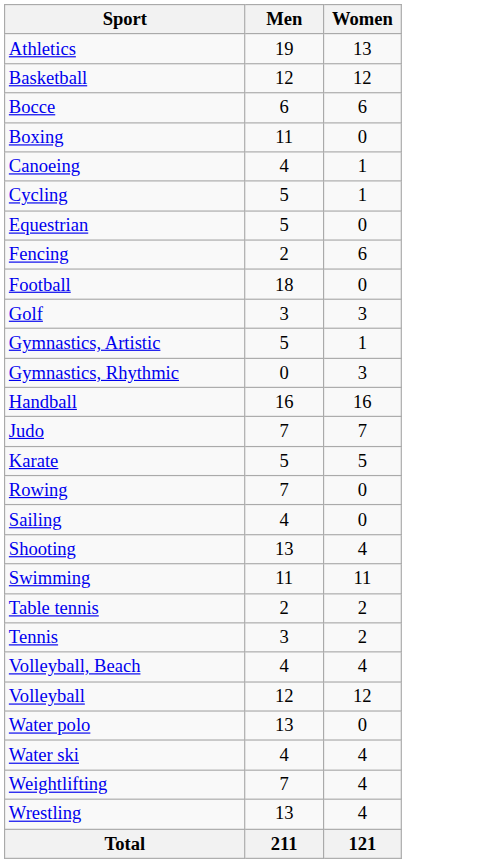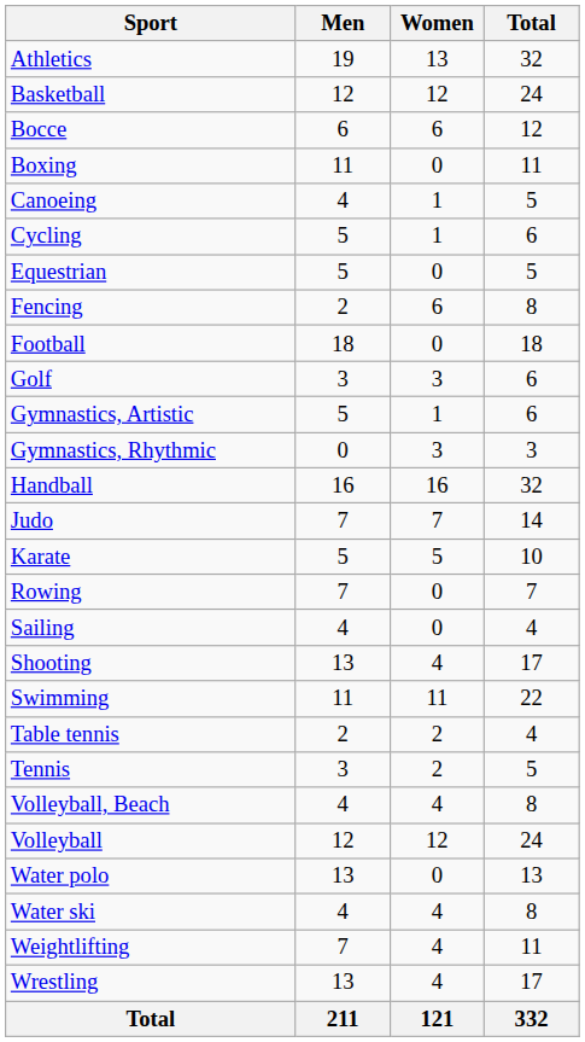 <table class="wikitable" style="text-align:center;">
 <tr>
 <th width=200>Sport</th>
 <th width=60>Men</th>
 <th width=60>Women</th>
+<th width=60>Total</th>
 </tr>
 <tr>
 <td align=left><a href='#'>Athletics</a></td>
 <td>19</td>
 <td>13</td>
+<td>32</td>
 </tr>
 <tr>
 <td align=left><a href='#'>Basketball</a></td>
 <td>12</td>
 <td>12</td>
+<td>24</td>
 </tr>
 <tr>
 <td align=left><a href='#'>Bocce</a></td>
 <td>6</td>
 <td>6</td>
+<td>12</td>
 </tr>
 <tr>
 <td align=left><a href='#'>Boxing</a></td>
 <td>11</td>
 <td>0</td>
+<td>11</td>
 </tr>
 <tr>
 <td align=left><a href='#'>Canoeing</a></td>
 <td>4</td>
 <td>1</td>
+<td>5</td>
 </tr>
 <tr>
 <td align=left><a href='#'>Cycling</a></td>
 <td>5</td>
 <td>1</td>
+<td>6</td>
 </tr>
 <tr>
 <td align=left><a href='#'>Equestrian</a></td>
 <td>5</td>
 <td>0</td>
+<td>5</td>
 </tr>
 <tr>
 <td align=left><a href='#'>Fencing</a></td>
 <td>2</td>
 <td>6</td>
+<td>8</td>
 </tr>
 <tr>
 <td align=left><a href='#'>Football</a></td>
 <td>18</td>
 <td>0</td>
+<td>18</td>
 </tr>
 <tr>
 <td align=left><a href='#'>Golf</a></td>
 <td>3</td>
 <td>3</td>
+<td>6</td>
 </tr>
 <tr>
 <td align=left><a href='#'>Gymnastics, Artistic</a></td>
 <td>5</td>
 <td>1</td>
+<td>6</td>
 </tr>
 <tr>
 <td align=left><a href='#'>Gymnastics, Rhythmic</a></td>
 <td>0</td>
+<td>3</td>
 <td>3</td>
 </tr>
 <tr>
 <td align=left><a href='#'>Handball</a></td>
 <td>16</td>
 <td>16</td>
+<td>32</td>
 </tr>
 <tr>
 <td align=left><a href='#'>Judo</a></td>
 <td>7</td>
 <td>7</td>
+<td>14</td>
 </tr>
 <tr>
 <td align=left><a href='#'>Karate</a></td>
 <td>5</td>
 <td>5</td>
+<td>10</td>
 </tr>
 <tr>
 <td align=left><a href='#'>Rowing</a></td>
 <td>7</td>
 <td>0</td>
+<td>7</td>
 </tr>
 <tr>
 <td align=left><a href='#'>Sailing</a></td>
 <td>4</td>
 <td>0</td>
+<td>4</td>
 </tr>
 <tr>
 <td align=left><a href='#'>Shooting</a></td>
 <td>13</td>
 <td>4</td>
+<td>17</td>
 </tr>
 <tr>
 <td align=left><a href='#'>Swimming</a></td>
 <td>11</td>
 <td>11</td>
+<td>22</td>
 </tr>
 <tr>
 <td align=left><a href='#'>Table tennis</a></td>
 <td>2</td>
 <td>2</td>
+<td>4</td>
 </tr>
 <tr>
 <td align=left><a href='#'>Tennis</a></td>
 <td>3</td>
 <td>2</td>
+<td>5</td>
 </tr>
 <tr>
 <td align=left><a href='#'>Volleyball, Beach</a></td>
 <td>4</td>
 <td>4</td>
+<td>8</td>
 </tr>
 <tr>
 <td align=left><a href='#'>Volleyball</a></td>
 <td>12</td>
 <td>12</td>
+<td>24</td>
 </tr>
 <tr>
 <td align=left><a href='#'>Water polo</a></td>
 <td>13</td>
 <td>0</td>
+<td>13</td>
 </tr>
 <tr>
 <td align=left><a href='#'>Water ski</a></td>
 <td>4</td>
 <td>4</td>
+<td>8</td>
 </tr>
 <tr>
 <td align=left><a href='#'>Weightlifting</a></td>
 <td>7</td>
 <td>4</td>
+<td>11</td>
 </tr>
 <tr>
 <td align=left><a href='#'>Wrestling</a></td>
 <td>13</td>
 <td>4</td>
+<td>17</td>
 </tr>
 <tr>
 <th>Total</th>
 <th>211</th>
 <th>121</th>
+<th>332</th>
 </tr>
 </table>
